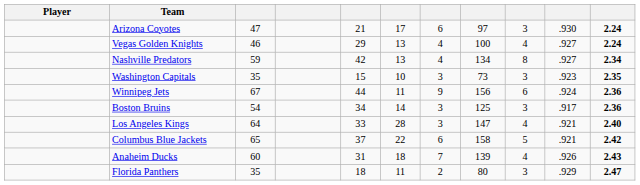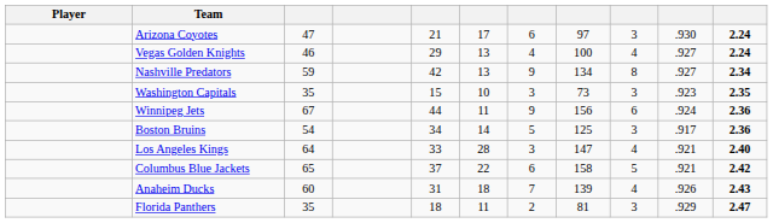 <table class="wikitable sortable">
 <tr>
 <th style="width: 10em;">Player</th>
 <th style="width: 12em;">Team</th>
 <th style="width: 3.5em;"></th>
 <th style="width: 6em;"></th>
 <th style="width: 3.5em;"></th>
 <th style="width: 3.5em;"></th>
 <th style="width: 3.5em;"></th>
 <th style="width: 4em;"></th>
 <th style="width: 3.5em;"></th>
 <th style="width: 4em;"></th>
 <th style="width: 4em;"></th>
 </tr>
 <tr style="text-align:center;">
 <td style="text-align:left;"></td>
 <td style="text-align:left;"><a href='#'>Arizona Coyotes</a></td>
 <td>47</td>
 <td></td>
 <td>21</td>
 <td>17</td>
 <td>6</td>
 <td>97</td>
 <td>3</td>
 <td>.930</td>
 <td><strong>2.24</strong></td>
 </tr>
 <tr style="text-align:center;">
 <td style="text-align:left;"></td>
 <td style="text-align:left;"><a href='#'>Vegas Golden Knights</a></td>
 <td>46</td>
 <td></td>
 <td>29</td>
 <td>13</td>
 <td>4</td>
 <td>100</td>
 <td>4</td>
 <td>.927</td>
 <td><strong>2.24</strong></td>
 </tr>
 <tr style="text-align:center;">
 <td style="text-align:left;"></td>
 <td style="text-align:left;"><a href='#'>Nashville Predators</a></td>
 <td>59</td>
 <td></td>
 <td>42</td>
 <td>13</td>
-<td>4</td>
+<td>9</td>
 <td>134</td>
 <td>8</td>
 <td>.927</td>
 <td><strong>2.34</strong></td>
 </tr>
 <tr style="text-align:center;">
 <td style="text-align:left;"></td>
 <td style="text-align:left;"><a href='#'>Washington Capitals</a></td>
 <td>35</td>
 <td></td>
 <td>15</td>
 <td>10</td>
 <td>3</td>
 <td>73</td>
 <td>3</td>
 <td>.923</td>
 <td><strong>2.35</strong></td>
 </tr>
 <tr style="text-align:center;">
 <td style="text-align:left;"></td>
 <td style="text-align:left;"><a href='#'>Winnipeg Jets</a></td>
 <td>67</td>
 <td></td>
 <td>44</td>
 <td>11</td>
 <td>9</td>
 <td>156</td>
 <td>6</td>
 <td>.924</td>
 <td><strong>2.36</strong></td>
 </tr>
 <tr style="text-align:center;">
 <td style="text-align:left;"></td>
 <td style="text-align:left;"><a href='#'>Boston Bruins</a></td>
 <td>54</td>
 <td></td>
 <td>34</td>
 <td>14</td>
-<td>3</td>
+<td>5</td>
 <td>125</td>
 <td>3</td>
 <td>.917</td>
 <td><strong>2.36</strong></td>
 </tr>
 <tr style="text-align:center;">
 <td style="text-align:left;"></td>
 <td style="text-align:left;"><a href='#'>Los Angeles Kings</a></td>
 <td>64</td>
 <td></td>
 <td>33</td>
 <td>28</td>
 <td>3</td>
 <td>147</td>
 <td>4</td>
 <td>.921</td>
 <td><strong>2.40</strong></td>
 </tr>
 <tr style="text-align:center;">
 <td style="text-align:left;"></td>
 <td style="text-align:left;"><a href='#'>Columbus Blue Jackets</a></td>
 <td>65</td>
 <td></td>
 <td>37</td>
 <td>22</td>
 <td>6</td>
 <td>158</td>
 <td>5</td>
 <td>.921</td>
 <td><strong>2.42</strong></td>
 </tr>
 <tr style="text-align:center;">
 <td style="text-align:left;"></td>
 <td style="text-align:left;"><a href='#'>Anaheim Ducks</a></td>
 <td>60</td>
 <td></td>
 <td>31</td>
 <td>18</td>
 <td>7</td>
 <td>139</td>
 <td>4</td>
 <td>.926</td>
 <td><strong>2.43</strong></td>
 </tr>
 <tr style="text-align:center;">
 <td style="text-align:left;"></td>
 <td style="text-align:left;"><a href='#'>Florida Panthers</a></td>
 <td>35</td>
 <td></td>
 <td>18</td>
 <td>11</td>
 <td>2</td>
-<td>80</td>
+<td>81</td>
 <td>3</td>
 <td>.929</td>
 <td><strong>2.47</strong></td>
 </tr>
 </table>
